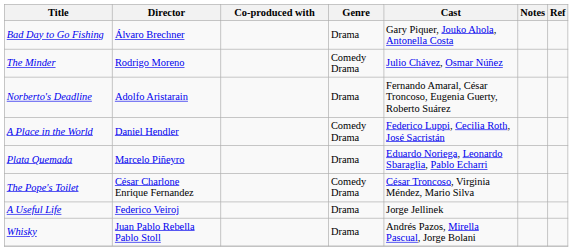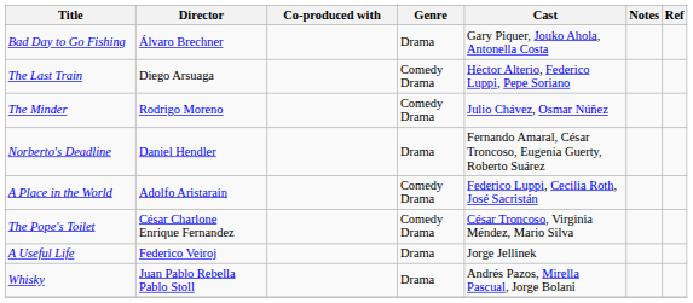 <table class="wikitable sortable">
 <tr>
 <th width="20%">Title</th>
 <th width="20%">Director</th>
 <th width="20%">Co-produced with</th>
 <th width="10%">Genre</th>
 <th width="25%">Cast</th>
 <th width="20%">Notes</th>
 <th width="5%">Ref</th>
 </tr>
 <tr>
 <td><em><a href='#'>Bad Day to Go Fishing</a></em></td>
 <td><a href='#'>Álvaro Brechner</a></td>
 <td></td>
 <td>Drama</td>
 <td>Gary Piquer, <a href='#'>Jouko Ahola</a>, <a href='#'>Antonella Costa</a></td>
 <td></td>
 <td></td>
 </tr>
 <tr>
+<td><em><a href='#'>The Last Train</a></em></td>
+<td>Diego Arsuaga</td>
+<td><br></td>
+<td>Comedy<br>Drama</td>
+<td><a href='#'>Héctor Alterio</a>, <a href='#'>Federico Luppi</a>, <a href='#'>Pepe Soriano</a></td>
+<td></td>
+<td></td>
+</tr>
+<tr>
 <td><em><a href='#'>The Minder</a></em></td>
 <td><a href='#'>Rodrigo Moreno</a></td>
 <td><br><br></td>
 <td>Comedy<br>Drama</td>
 <td><a href='#'>Julio Chávez</a>, <a href='#'>Osmar Núñez</a></td>
 <td></td>
 <td></td>
 </tr>
 <tr>
 <td><em><a href='#'>Norberto's Deadline</a></em></td>
-<td><a href='#'>Adolfo Aristarain</a></td>
+<td><a href='#'>Daniel Hendler</a></td>
 <td></td>
 <td>Drama</td>
 <td>Fernando Amaral, César Troncoso, Eugenia Guerty, Roberto Suárez</td>
 <td></td>
 <td></td>
 </tr>
 <tr>
 <td><em><a href='#'>A Place in the World</a></em></td>
-<td><a href='#'>Daniel Hendler</a></td>
+<td><a href='#'>Adolfo Aristarain</a></td>
 <td><br></td>
 <td>Comedy<br>Drama</td>
 <td><a href='#'>Federico Luppi</a>, <a href='#'>Cecilia Roth</a>, <a href='#'>José Sacristán</a></td>
-<td></td>
-<td></td>
-</tr>
-<tr>
-<td><em><a href='#'>Plata Quemada</a></em></td>
-<td><a href='#'>Marcelo Piñeyro</a></td>
-<td><br></td>
-<td>Drama</td>
-<td><a href='#'>Eduardo Noriega</a>, <a href='#'>Leonardo Sbaraglia</a>, <a href='#'>Pablo Echarri</a></td>
 <td></td>
 <td></td>
 </tr>
 <tr>
 <td><em><a href='#'>The Pope's Toilet</a></em></td>
 <td><a href='#'>César Charlone</a><br> Enrique Fernandez</td>
 <td></td>
 <td>Comedy<br>Drama</td>
 <td><a href='#'>César Troncoso</a>, Virginia Méndez, Mario Silva</td>
 <td></td>
 <td></td>
 </tr>
 <tr>
 <td><em><a href='#'>A Useful Life</a></em></td>
 <td><a href='#'>Federico Veiroj</a></td>
 <td></td>
 <td>Drama</td>
 <td>Jorge Jellinek</td>
 <td></td>
 <td></td>
 </tr>
 <tr>
 <td><em><a href='#'>Whisky</a></em></td>
 <td><a href='#'>Juan Pablo Rebella</a><br> <a href='#'>Pablo Stoll</a></td>
 <td><br> <br> </td>
 <td>Drama</td>
 <td>Andrés Pazos, <a href='#'>Mirella Pascual</a>, Jorge Bolani</td>
 <td></td>
 <td></td>
 </tr>
 <tr>
 </tr>
 </table>
